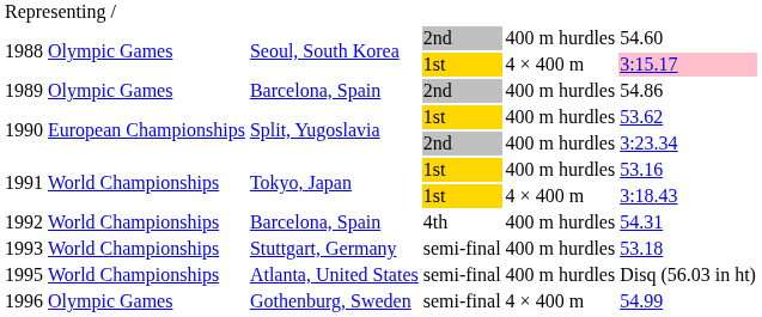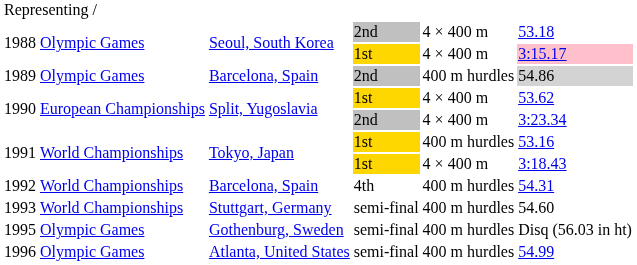 <table>
 <tr>
 <td colspan="6">Representing  / </td>
 </tr>
 <tr>
 <td rowspan=2>1988</td>
 <td rowspan=2><a href='#'>Olympic Games</a></td>
 <td rowspan=2><a href='#'>Seoul, South Korea</a></td>
 <td bgcolor="silver">2nd</td>
-<td>400 m hurdles</td>
-<td>54.60</td>
+<td>4 × 400 m</td>
+<td><a href='#'>53.18</a></td>
 </tr>
 <tr>
 <td bgcolor="gold">1st</td>
 <td>4 × 400 m</td>
 <td style="background: pink;"><a href='#'>3:15.17</a></td>
 </tr>
 <tr>
 <td>1989</td>
 <td><a href='#'>Olympic Games</a></td>
 <td><a href='#'>Barcelona, Spain</a></td>
 <td bgcolor="silver">2nd</td>
 <td>400 m hurdles</td>
-<td>54.86</td>
+<td style="background: lightgrey;">54.86</td>
 </tr>
 <tr>
 <td rowspan=2>1990</td>
 <td rowspan=2><a href='#'>European Championships</a></td>
 <td rowspan=2><a href='#'>Split, Yugoslavia</a></td>
 <td bgcolor="gold">1st</td>
-<td>400 m hurdles</td>
+<td>4 × 400 m</td>
 <td><a href='#'>53.62</a></td>
 </tr>
 <tr>
 <td bgcolor="silver">2nd</td>
-<td>400 m hurdles</td>
+<td>4 × 400 m</td>
 <td><a href='#'>3:23.34</a></td>
 </tr>
 <tr>
 <td rowspan=2>1991</td>
 <td rowspan=2><a href='#'>World Championships</a></td>
 <td rowspan=2><a href='#'>Tokyo, Japan</a></td>
 <td bgcolor="gold">1st</td>
 <td>400 m hurdles</td>
 <td><a href='#'>53.16</a></td>
 </tr>
 <tr>
 <td bgcolor="gold">1st</td>
 <td>4 × 400 m</td>
 <td><a href='#'>3:18.43</a></td>
 </tr>
 <tr>
 <td>1992</td>
 <td><a href='#'>World Championships</a></td>
 <td><a href='#'>Barcelona, Spain</a></td>
 <td>4th</td>
 <td>400 m hurdles</td>
 <td><a href='#'>54.31</a></td>
 </tr>
 <tr>
 <td>1993</td>
 <td><a href='#'>World Championships</a></td>
 <td><a href='#'>Stuttgart, Germany</a></td>
 <td>semi-final</td>
 <td>400 m hurdles</td>
-<td><a href='#'>53.18</a></td>
+<td>54.60</td>
 </tr>
 <tr>
 <td>1995</td>
-<td><a href='#'>World Championships</a></td>
-<td><a href='#'>Atlanta, United States</a></td>
+<td><a href='#'>Olympic Games</a></td>
+<td><a href='#'>Gothenburg, Sweden</a></td>
 <td>semi-final</td>
 <td>400 m hurdles</td>
 <td>Disq (56.03 in ht)</td>
 </tr>
 <tr>
 <td>1996</td>
 <td><a href='#'>Olympic Games</a></td>
-<td><a href='#'>Gothenburg, Sweden</a></td>
+<td><a href='#'>Atlanta, United States</a></td>
 <td>semi-final</td>
-<td>4 × 400 m</td>
+<td>400 m hurdles</td>
 <td><a href='#'>54.99</a></td>
 </tr>
 </table>
